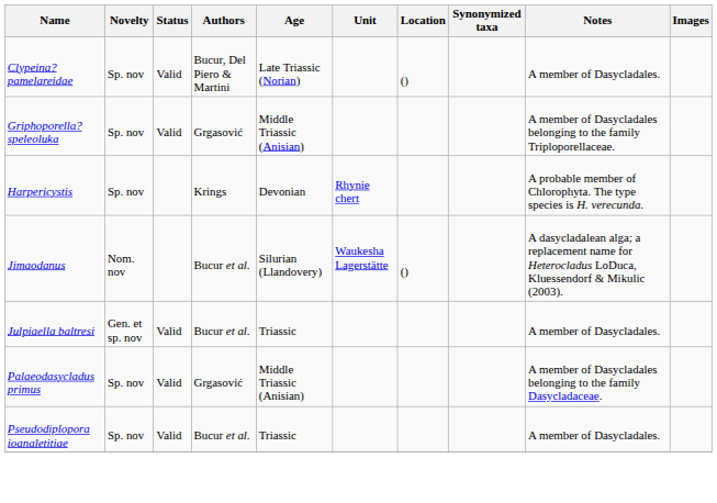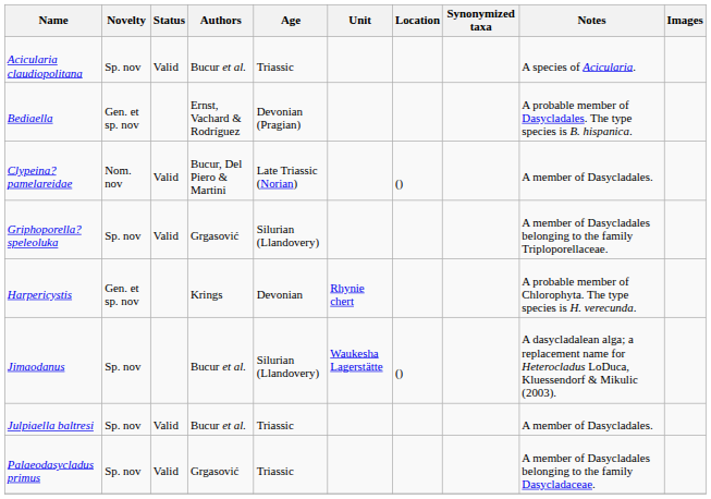 <table class="wikitable sortable" align="center" width="75%">
 <tr>
 <th>Name</th>
 <th>Novelty</th>
 <th>Status</th>
 <th>Authors</th>
 <th>Age</th>
 <th>Unit</th>
 <th>Location</th>
 <th>Synonymized taxa</th>
 <th>Notes</th>
 <th>Images</th>
 </tr>
 <tr>
+<td><br><em><a href='#'>Acicularia claudiopolitana</a></em></td>
+<td><br>Sp. nov</td>
+<td><br>Valid</td>
+<td><br>Bucur <em>et al.</em></td>
+<td><br>Triassic</td>
+<td></td>
+<td><br></td>
+<td></td>
+<td><br>A species of <em><a href='#'>Acicularia</a></em>.</td>
+<td></td>
+</tr>
+<tr>
+<td><br><em><a href='#'>Bediaella</a></em></td>
+<td><br>Gen. et sp. nov</td>
+<td></td>
+<td><br>Ernst, Vachard & Rodríguez</td>
+<td><br>Devonian (Pragian)</td>
+<td></td>
+<td><br></td>
+<td></td>
+<td><br>A probable member of <a href='#'>Dasycladales</a>. The type species is <em>B. hispanica</em>.</td>
+<td></td>
+</tr>
+<tr>
 <td><br><em><a href='#'>Clypeina? pamelareidae</a></em></td>
-<td><br>Sp. nov</td>
+<td><br>Nom. nov</td>
 <td><br>Valid</td>
 <td><br>Bucur, Del Piero & Martini</td>
 <td><br>Late Triassic (<a href='#'>Norian</a>)</td>
 <td></td>
 <td><br><br>()</td>
 <td></td>
 <td><br>A member of Dasycladales.</td>
 <td></td>
 </tr>
 <tr>
 <td><br><em><a href='#'>Griphoporella? speleoluka</a></em></td>
 <td><br>Sp. nov</td>
 <td><br>Valid</td>
 <td><br>Grgasović</td>
-<td><br>Middle Triassic (<a href='#'>Anisian</a>)</td>
+<td><br>Silurian (Llandovery)</td>
 <td></td>
 <td><br></td>
 <td></td>
 <td><br>A member of Dasycladales belonging to the family Triploporellaceae.</td>
 <td></td>
 </tr>
 <tr>
 <td><br><em><a href='#'>Harpericystis</a></em></td>
-<td><br>Sp. nov</td>
+<td><br>Gen. et sp. nov</td>
 <td></td>
 <td><br>Krings</td>
 <td><br>Devonian</td>
 <td><br><a href='#'>Rhynie chert</a></td>
 <td><br></td>
 <td></td>
 <td><br>A probable member of Chlorophyta. The type species is <em>H. verecunda</em>.</td>
 <td></td>
 </tr>
 <tr>
 <td><br><em><a href='#'>Jimaodanus</a></em></td>
-<td><br>Nom. nov</td>
+<td><br>Sp. nov</td>
 <td></td>
 <td><br>Bucur <em>et al.</em></td>
 <td><br>Silurian (Llandovery)</td>
 <td><a href='#'>Waukesha Lagerstätte</a></td>
 <td><br><br>()</td>
 <td></td>
 <td><br>A dasycladalean alga; a replacement name for <em>Heterocladus</em> LoDuca, Kluessendorf & Mikulic (2003).</td>
 <td></td>
 </tr>
 <tr>
 <td><br><em><a href='#'>Julpiaella baltresi</a></em></td>
-<td><br>Gen. et sp. nov</td>
+<td><br>Sp. nov</td>
 <td><br>Valid</td>
 <td><br>Bucur <em>et al.</em></td>
 <td><br>Triassic</td>
 <td></td>
 <td><br></td>
 <td></td>
 <td><br>A member of Dasycladales.</td>
 <td></td>
 </tr>
 <tr>
 <td><br><em><a href='#'>Palaeodasycladus primus</a></em></td>
 <td><br>Sp. nov</td>
 <td><br>Valid</td>
 <td><br>Grgasović</td>
-<td><br>Middle Triassic (Anisian)</td>
+<td><br>Triassic</td>
 <td></td>
 <td><br></td>
 <td></td>
 <td><br>A member of Dasycladales belonging to the family <a href='#'>Dasycladaceae</a>.</td>
 <td></td>
 </tr>
 <tr>
-<td><br><em><a href='#'>Pseudodiplopora ioanaletitiae</a></em></td>
-<td><br>Sp. nov</td>
-<td><br>Valid</td>
-<td><br>Bucur <em>et al.</em></td>
-<td><br>Triassic</td>
-<td></td>
-<td><br></td>
-<td></td>
-<td><br>A member of Dasycladales.</td>
-<td></td>
-</tr>
-<tr>
 </tr>
 </table>
